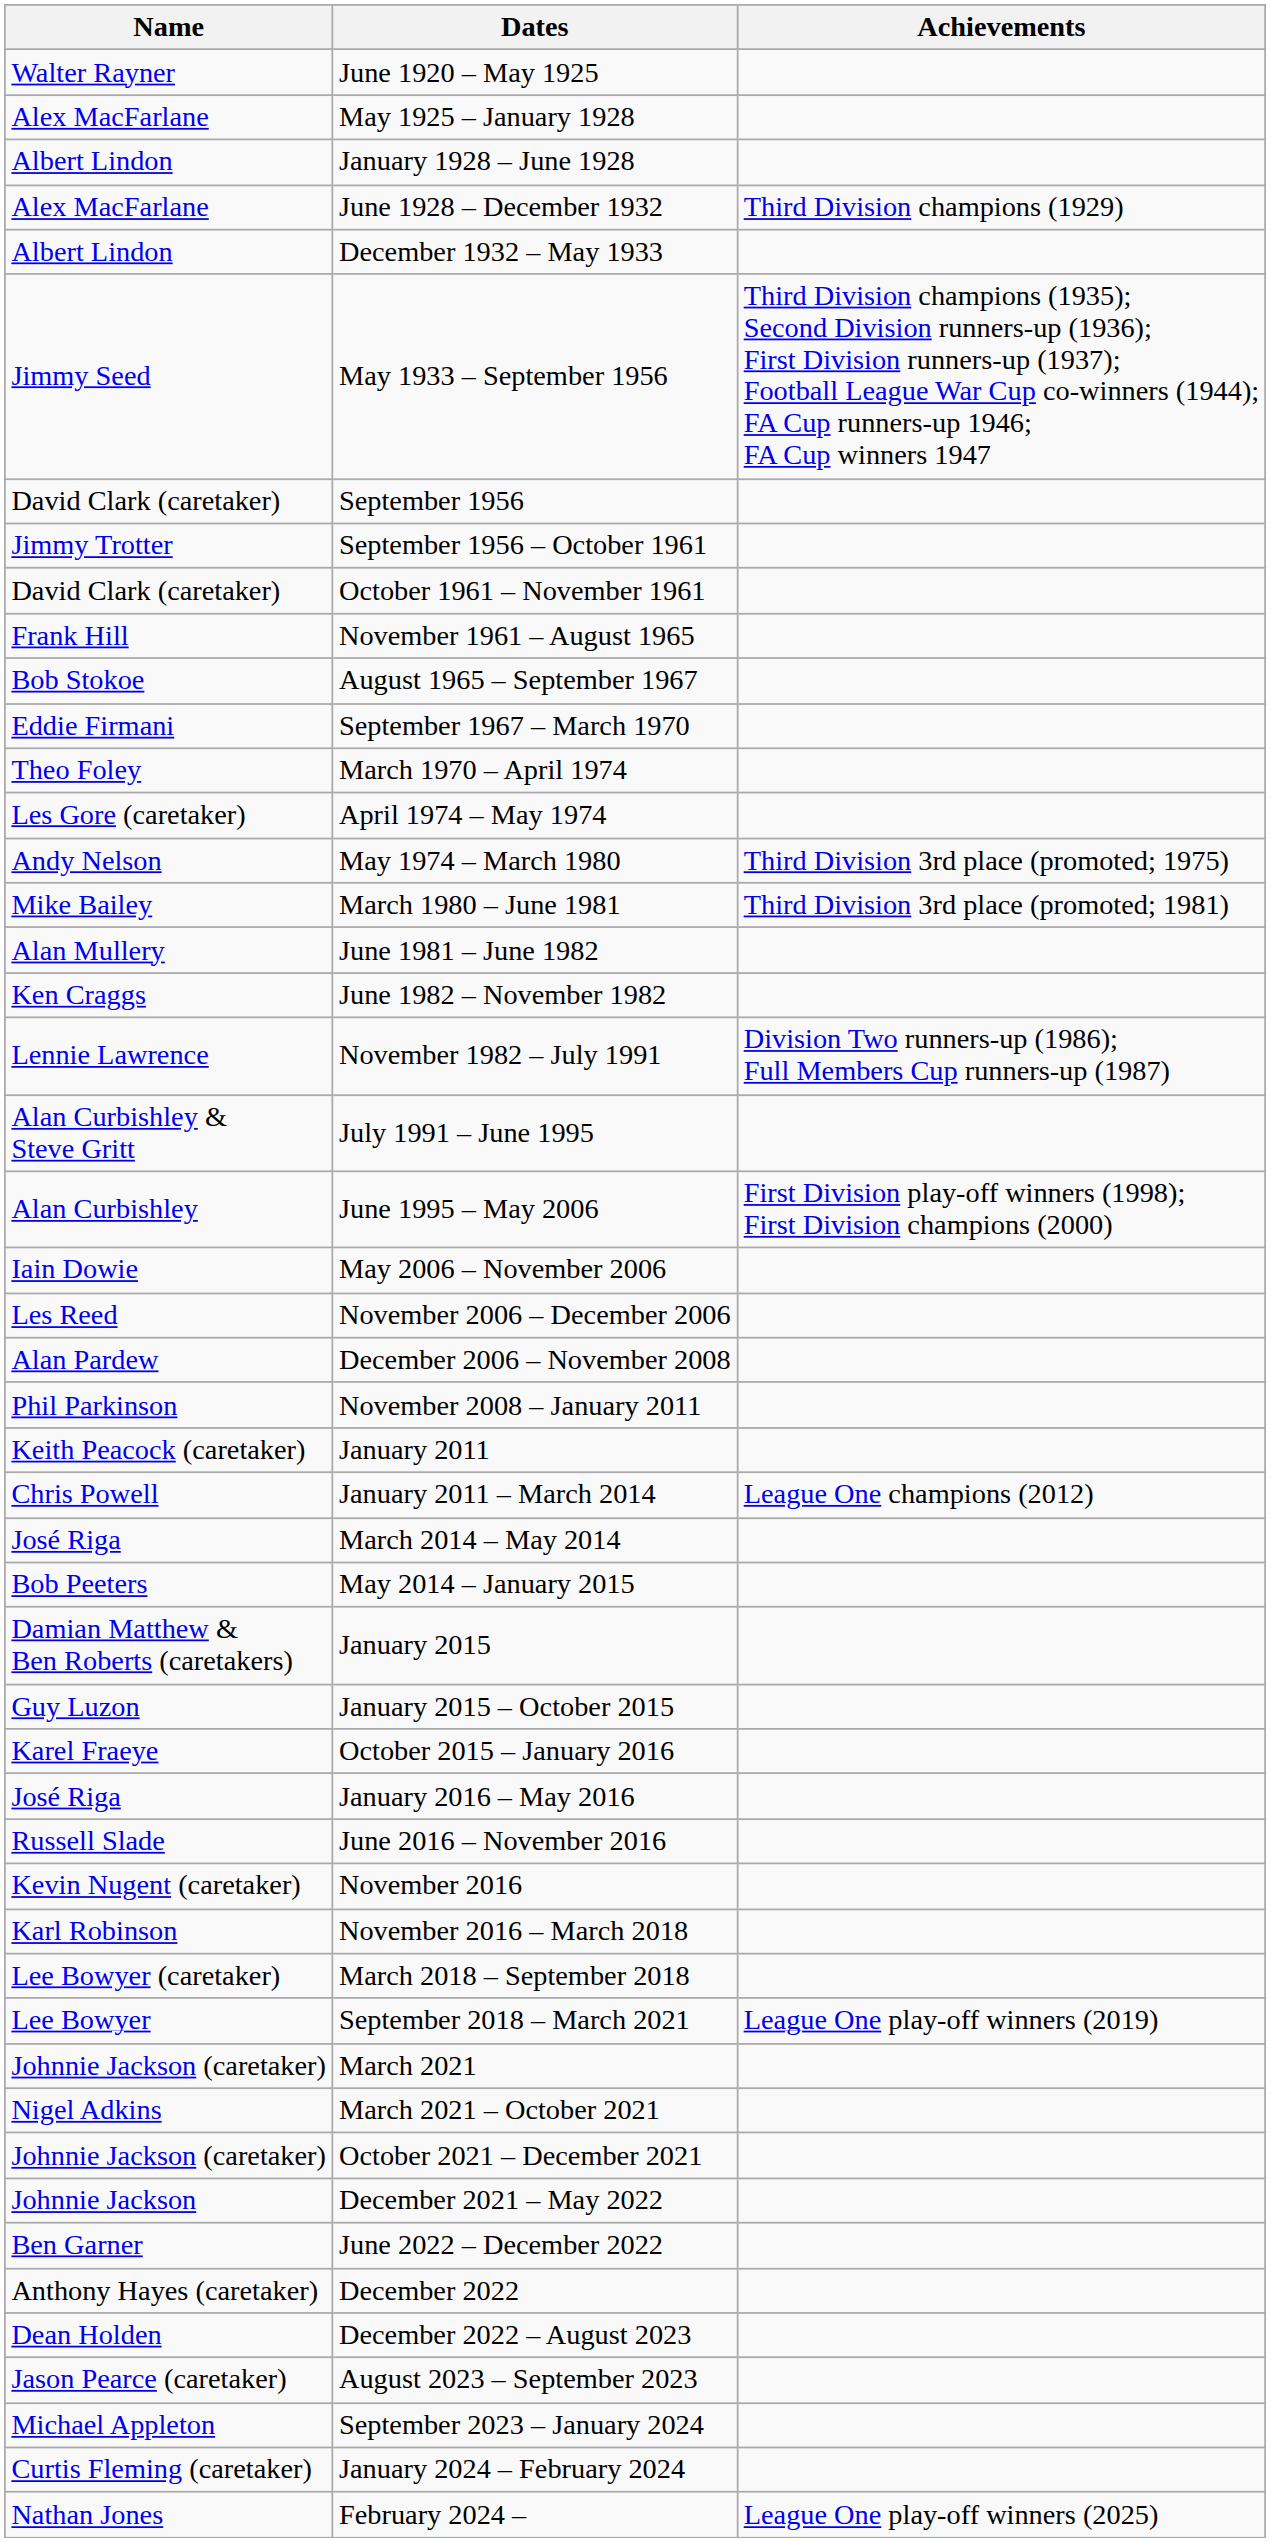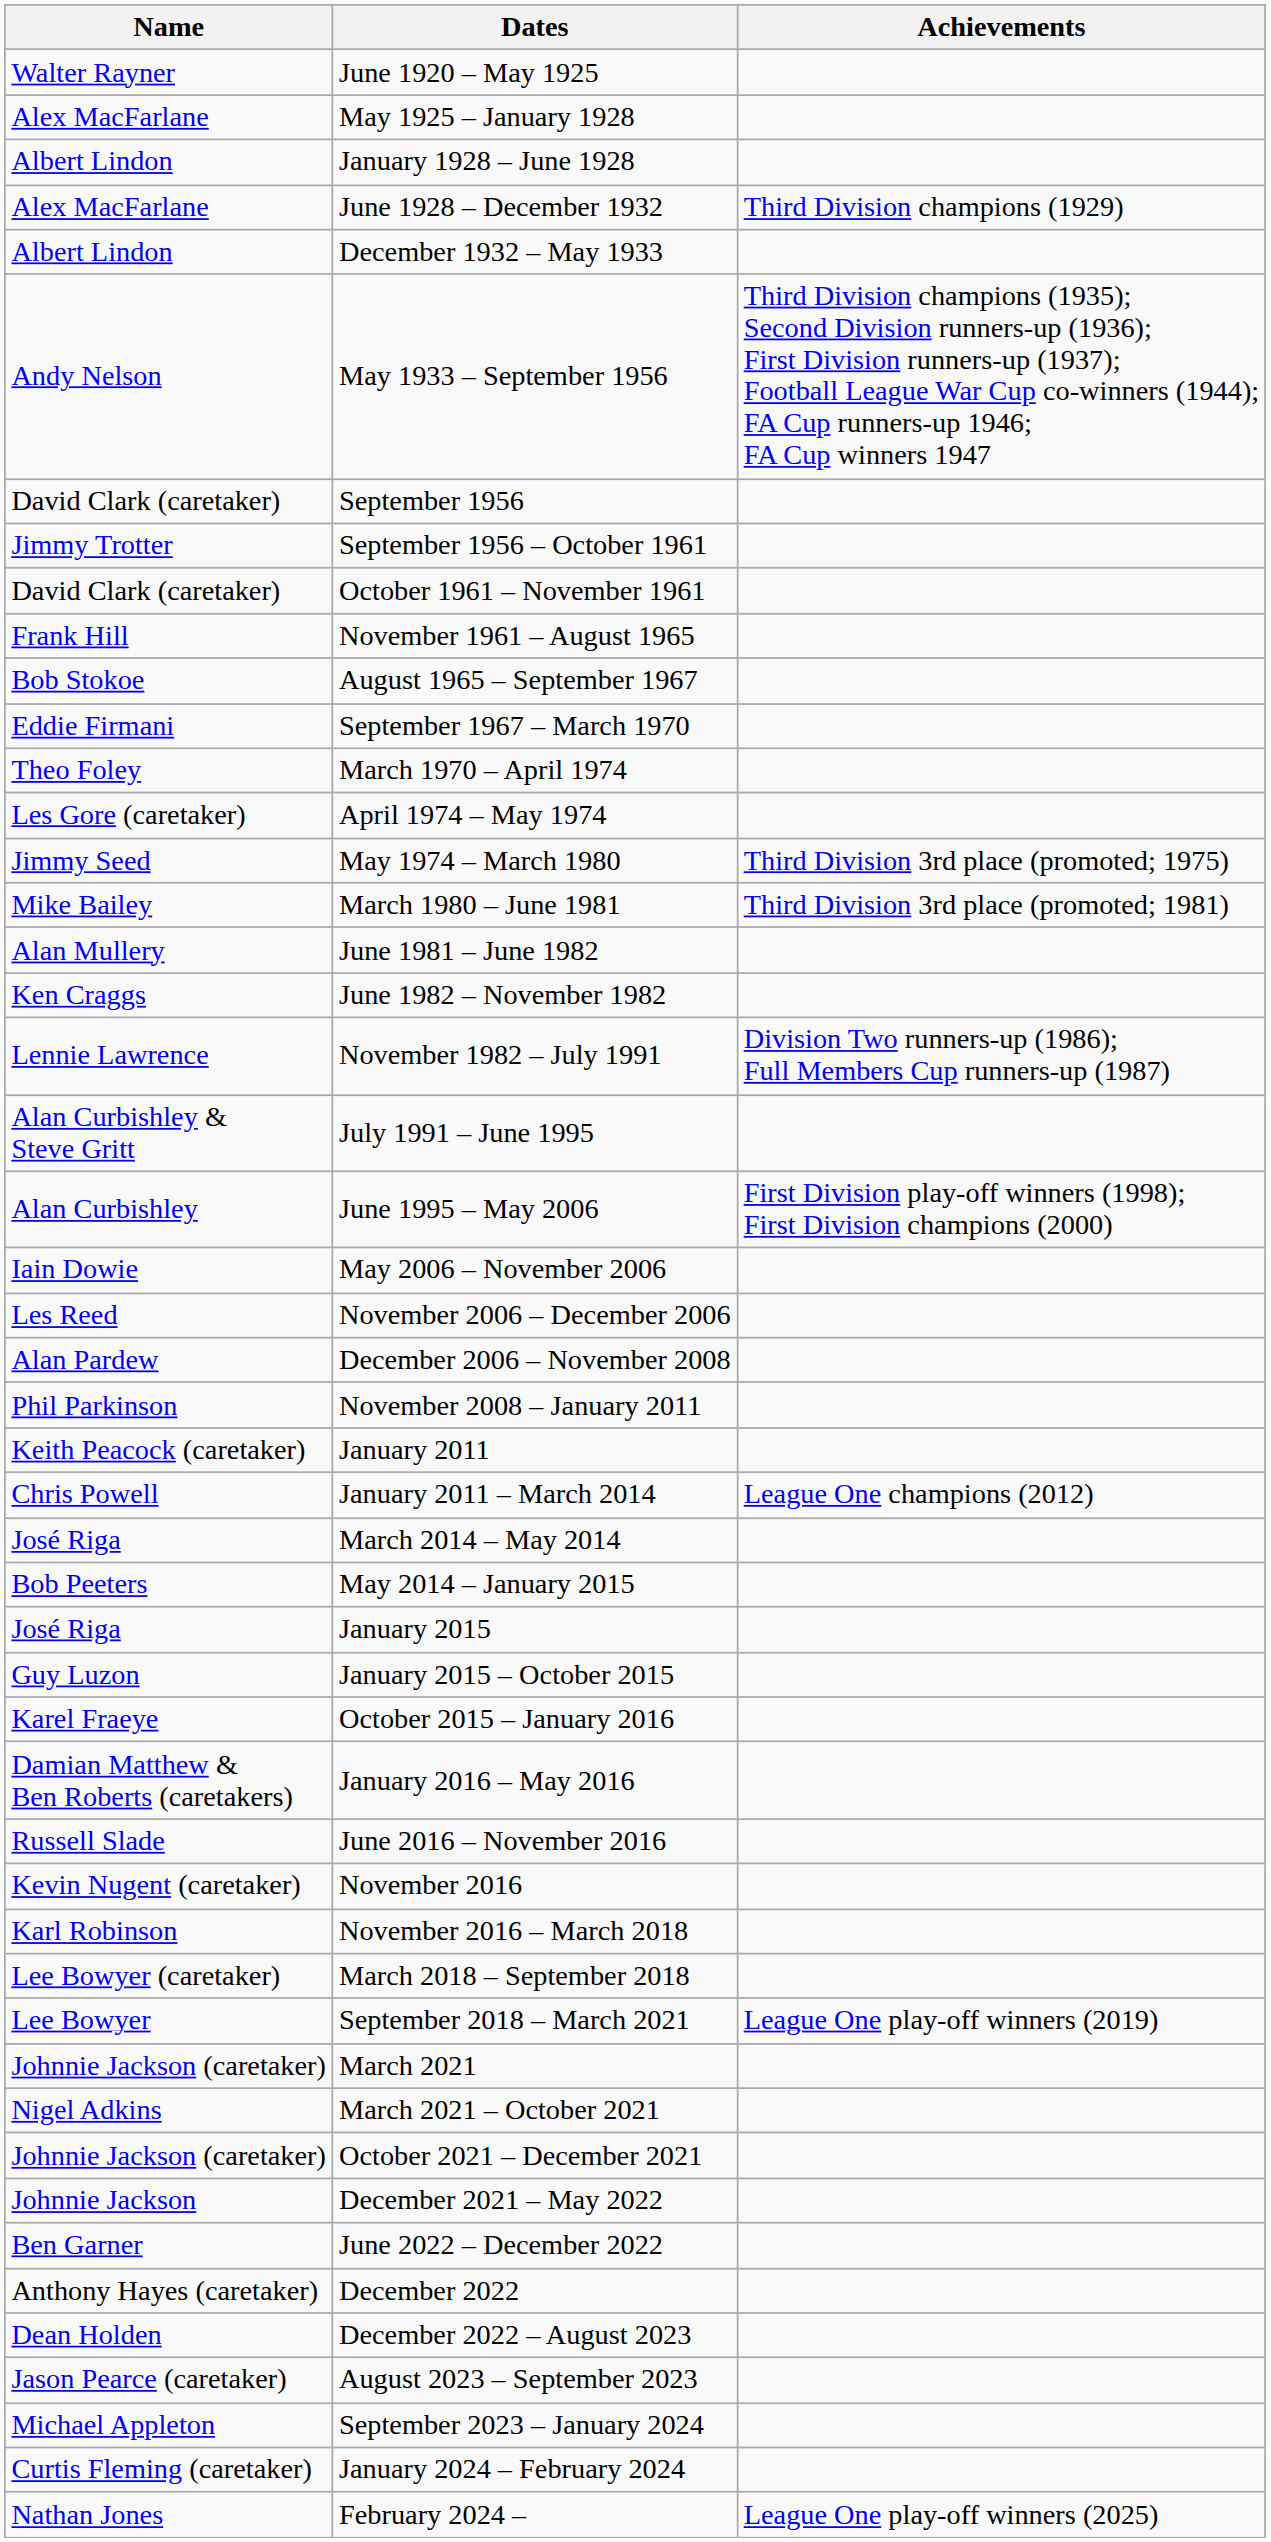 <table class="wikitable">
 <tr>
 <th>Name</th>
 <th>Dates</th>
 <th>Achievements</th>
 </tr>
 <tr>
 <td> <a href='#'>Walter Rayner</a></td>
 <td>June 1920 – May 1925</td>
 <td></td>
 </tr>
 <tr>
 <td> <a href='#'>Alex MacFarlane</a></td>
 <td>May 1925 – January 1928</td>
 <td></td>
 </tr>
 <tr>
 <td> <a href='#'>Albert Lindon</a></td>
 <td>January 1928 – June 1928</td>
 <td></td>
 </tr>
 <tr>
 <td> <a href='#'>Alex MacFarlane</a></td>
 <td>June 1928 – December 1932</td>
 <td><a href='#'>Third Division</a> champions (1929)</td>
 </tr>
 <tr>
 <td> <a href='#'>Albert Lindon</a></td>
 <td>December 1932 – May 1933</td>
 <td></td>
 </tr>
 <tr>
-<td> <a href='#'>Jimmy Seed</a></td>
+<td> <a href='#'>Andy Nelson</a></td>
 <td>May 1933 – September 1956</td>
 <td><a href='#'>Third Division</a> champions (1935);<br><a href='#'>Second Division</a> runners-up (1936);<br><a href='#'>First Division</a> runners-up (1937);<br><a href='#'>Football League War Cup</a> co-winners (1944);<br><a href='#'>FA Cup</a> runners-up 1946;<br><a href='#'>FA Cup</a> winners 1947</td>
 </tr>
 <tr>
 <td> David Clark (caretaker)</td>
 <td>September 1956</td>
 <td></td>
 </tr>
 <tr>
 <td> <a href='#'>Jimmy Trotter</a></td>
 <td>September 1956 – October 1961</td>
 <td></td>
 </tr>
 <tr>
 <td> David Clark (caretaker)</td>
 <td>October 1961 – November 1961</td>
 <td></td>
 </tr>
 <tr>
 <td> <a href='#'>Frank Hill</a></td>
 <td>November 1961 – August 1965</td>
 <td></td>
 </tr>
 <tr>
 <td> <a href='#'>Bob Stokoe</a></td>
 <td>August 1965 – September 1967</td>
 <td></td>
 </tr>
 <tr>
 <td> <a href='#'>Eddie Firmani</a></td>
 <td>September 1967 – March 1970</td>
 <td></td>
 </tr>
 <tr>
 <td> <a href='#'>Theo Foley</a></td>
 <td>March 1970 – April 1974</td>
 <td></td>
 </tr>
 <tr>
 <td> <a href='#'>Les Gore</a> (caretaker)</td>
 <td>April 1974 – May 1974</td>
 <td></td>
 </tr>
 <tr>
-<td> <a href='#'>Andy Nelson</a></td>
+<td> <a href='#'>Jimmy Seed</a></td>
 <td>May 1974 – March 1980</td>
 <td><a href='#'>Third Division</a> 3rd place (promoted; 1975)</td>
 </tr>
 <tr>
 <td> <a href='#'>Mike Bailey</a></td>
 <td>March 1980 – June 1981</td>
 <td><a href='#'>Third Division</a> 3rd place (promoted; 1981)</td>
 </tr>
 <tr>
 <td> <a href='#'>Alan Mullery</a></td>
 <td>June 1981 – June 1982</td>
 <td></td>
 </tr>
 <tr>
 <td> <a href='#'>Ken Craggs</a></td>
 <td>June 1982 – November 1982</td>
 <td></td>
 </tr>
 <tr>
 <td> <a href='#'>Lennie Lawrence</a></td>
 <td>November 1982 – July 1991</td>
 <td><a href='#'>Division Two</a> runners-up (1986);<br><a href='#'>Full Members Cup</a> runners-up (1987)</td>
 </tr>
 <tr>
 <td> <a href='#'>Alan Curbishley</a> &<br> <a href='#'>Steve Gritt</a></td>
 <td>July 1991 – June 1995</td>
 <td></td>
 </tr>
 <tr>
 <td> <a href='#'>Alan Curbishley</a></td>
 <td>June 1995 – May 2006</td>
 <td><a href='#'>First Division</a> play-off winners (1998);<br><a href='#'>First Division</a> champions (2000)</td>
 </tr>
 <tr>
 <td> <a href='#'>Iain Dowie</a></td>
 <td>May 2006 – November 2006</td>
 <td></td>
 </tr>
 <tr>
 <td> <a href='#'>Les Reed</a></td>
 <td>November 2006 – December 2006</td>
 <td></td>
 </tr>
 <tr>
 <td> <a href='#'>Alan Pardew</a></td>
 <td>December 2006 – November 2008</td>
 <td></td>
 </tr>
 <tr>
 <td> <a href='#'>Phil Parkinson</a></td>
 <td>November 2008 – January 2011</td>
 <td></td>
 </tr>
 <tr>
 <td> <a href='#'>Keith Peacock</a> (caretaker)</td>
 <td>January 2011</td>
 <td></td>
 </tr>
 <tr>
 <td> <a href='#'>Chris Powell</a></td>
 <td>January 2011 – March 2014</td>
 <td><a href='#'>League One</a> champions (2012)</td>
 </tr>
 <tr>
 <td> <a href='#'>José Riga</a></td>
 <td>March 2014 – May 2014</td>
 <td></td>
 </tr>
 <tr>
 <td> <a href='#'>Bob Peeters</a></td>
 <td>May 2014 – January 2015</td>
 <td></td>
 </tr>
 <tr>
-<td> <a href='#'>Damian Matthew</a> &<br> <a href='#'>Ben Roberts</a> (caretakers)</td>
+<td> <a href='#'>José Riga</a></td>
 <td>January 2015</td>
 <td></td>
 </tr>
 <tr>
 <td> <a href='#'>Guy Luzon</a></td>
 <td>January 2015 – October 2015</td>
 <td></td>
 </tr>
 <tr>
 <td> <a href='#'>Karel Fraeye</a></td>
 <td>October 2015 – January 2016</td>
 <td></td>
 </tr>
 <tr>
-<td> <a href='#'>José Riga</a></td>
+<td> <a href='#'>Damian Matthew</a> &<br> <a href='#'>Ben Roberts</a> (caretakers)</td>
 <td>January 2016 – May 2016</td>
 <td></td>
 </tr>
 <tr>
 <td> <a href='#'>Russell Slade</a></td>
 <td>June 2016 – November 2016</td>
 <td></td>
 </tr>
 <tr>
 <td> <a href='#'>Kevin Nugent</a> (caretaker)</td>
 <td>November 2016</td>
 <td></td>
 </tr>
 <tr>
 <td> <a href='#'>Karl Robinson</a></td>
 <td>November 2016 – March 2018</td>
 <td></td>
 </tr>
 <tr>
 <td> <a href='#'>Lee Bowyer</a> (caretaker)</td>
 <td>March 2018 – September 2018</td>
 <td></td>
 </tr>
 <tr>
 <td> <a href='#'>Lee Bowyer</a></td>
 <td>September 2018 – March 2021</td>
 <td><a href='#'>League One</a> play-off winners (2019)</td>
 </tr>
 <tr>
 <td> <a href='#'>Johnnie Jackson</a> (caretaker)</td>
 <td>March 2021 </td>
 <td></td>
 </tr>
 <tr>
 <td> <a href='#'>Nigel Adkins</a></td>
 <td>March 2021 – October 2021</td>
 <td></td>
 </tr>
 <tr>
 <td> <a href='#'>Johnnie Jackson</a> (caretaker)</td>
 <td>October 2021 – December 2021</td>
 <td></td>
 </tr>
 <tr>
 <td> <a href='#'>Johnnie Jackson</a></td>
 <td>December 2021 – May 2022</td>
 <td></td>
 </tr>
 <tr>
 <td> <a href='#'>Ben Garner</a></td>
 <td>June 2022 – December 2022</td>
 <td></td>
 </tr>
 <tr>
 <td> Anthony Hayes (caretaker)</td>
 <td>December 2022</td>
 <td></td>
 </tr>
 <tr>
 <td> <a href='#'>Dean Holden</a></td>
 <td>December 2022 – August 2023</td>
 <td></td>
 </tr>
 <tr>
 <td> <a href='#'>Jason Pearce</a> (caretaker)</td>
 <td>August 2023 – September 2023</td>
 <td></td>
 </tr>
 <tr>
 <td> <a href='#'>Michael Appleton</a></td>
 <td>September 2023 – January 2024</td>
 <td></td>
 </tr>
 <tr>
 <td> <a href='#'>Curtis Fleming</a> (caretaker)</td>
 <td>January 2024 – February 2024</td>
 <td></td>
 </tr>
 <tr>
 <td> <a href='#'>Nathan Jones</a></td>
 <td>February 2024 –</td>
 <td><a href='#'>League One</a> play-off winners (2025)</td>
 </tr>
 </table>
